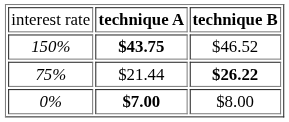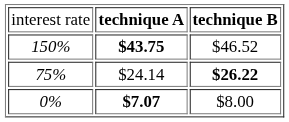 <table border="1" cellpadding="2" align="center">
 <tr ---->
 <td>interest rate</td>
 <th>technique A</th>
 <th>technique B</th>
 </tr>
 <tr ---- ALIGN="center">
 <td><em>150%</em></td>
 <td><strong>$43.75</strong></td>
 <td>$46.52</td>
 </tr>
 <tr ---- ALIGN="center">
 <td><em>75%</em></td>
-<td>$21.44</td>
+<td>$24.14</td>
 <td><strong>$26.22</strong></td>
 </tr>
 <tr ---- ALIGN="center">
 <td><em>0%</em></td>
-<td><strong>$7.00</strong></td>
+<td><strong>$7.07</strong></td>
 <td>$8.00</td>
 </tr>
 </table>
